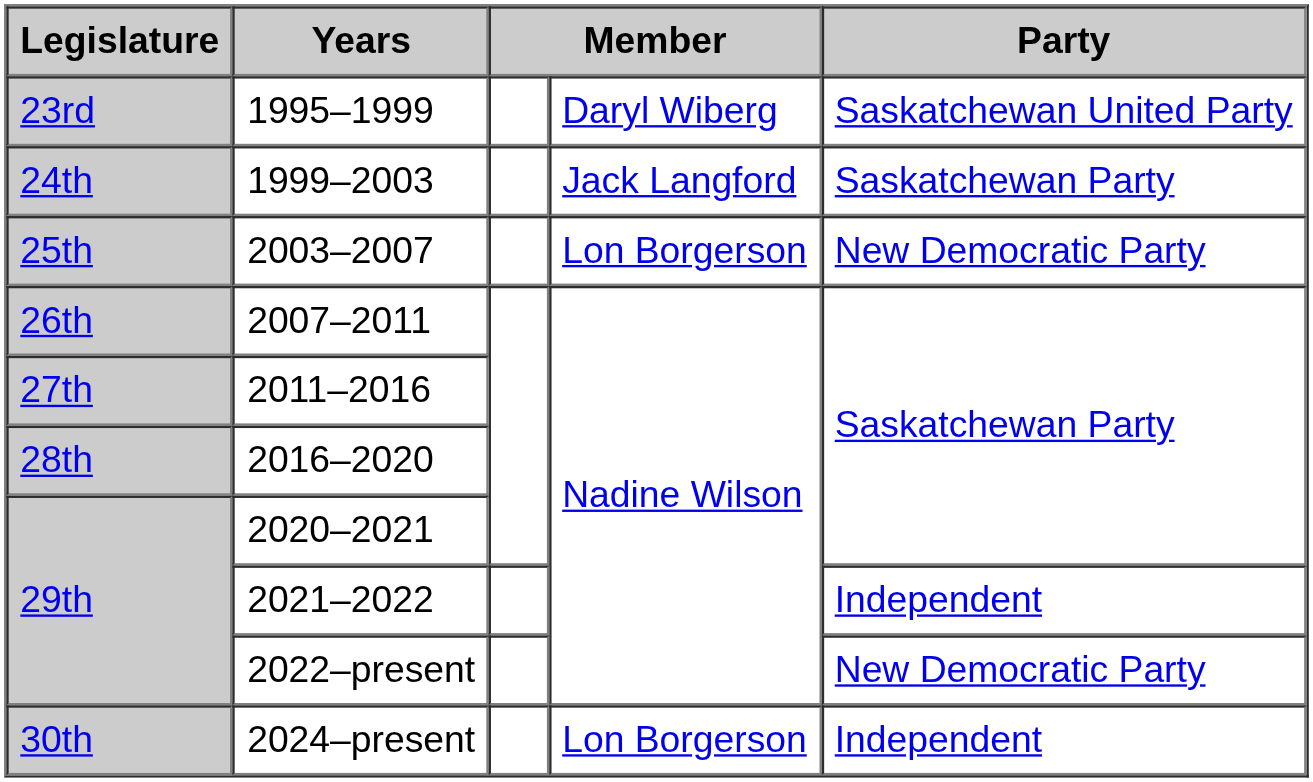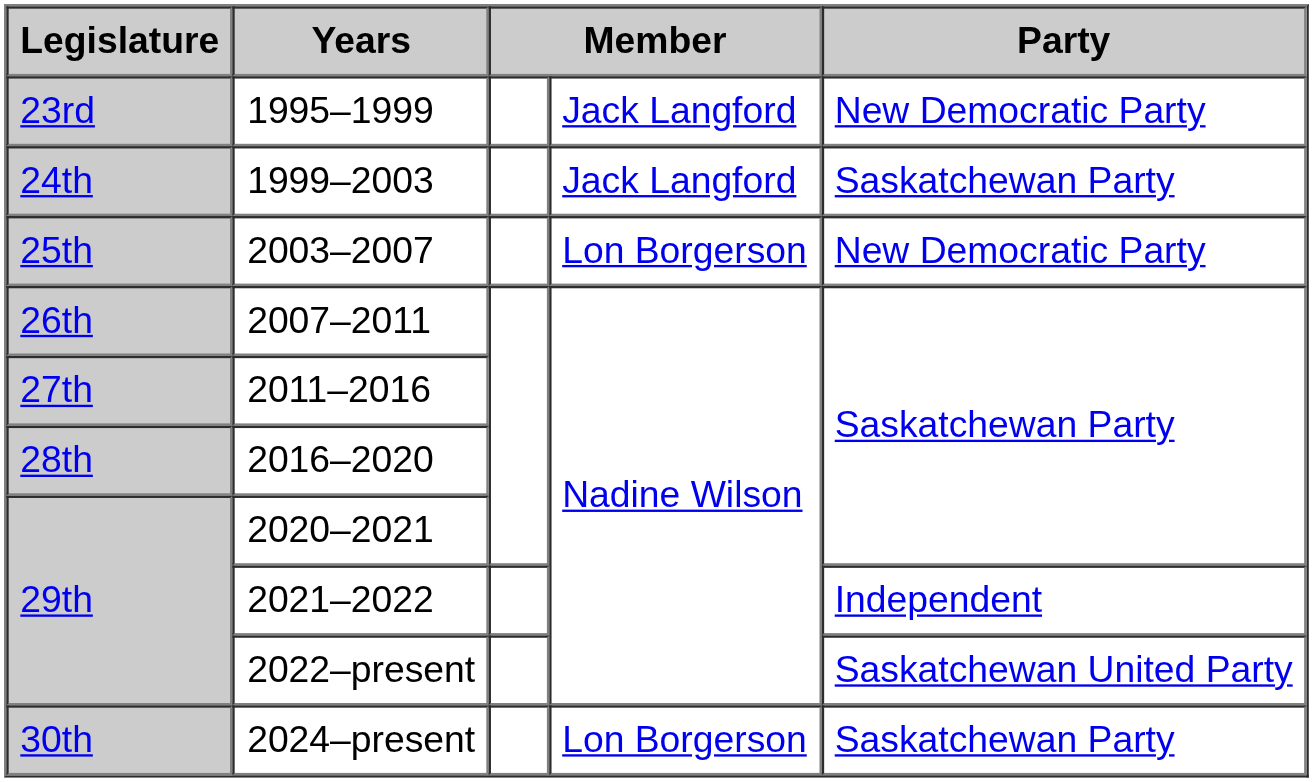 <table border=1 cellpadding=5 cellspacing=0>
 <tr bgcolor="CCCCCC">
 <th>Legislature</th>
 <th>Years</th>
 <th colspan="2">Member</th>
 <th>Party</th>
 </tr>
 <tr>
 <td bgcolor="CCCCCC"><a href='#'>23rd</a></td>
 <td>1995–1999</td>
 <td>   </td>
-<td><a href='#'>Daryl Wiberg</a></td>
-<td><a href='#'>Saskatchewan United Party</a></td>
+<td><a href='#'>Jack Langford</a></td>
+<td><a href='#'>New Democratic Party</a></td>
 </tr>
 <tr>
 <td bgcolor="CCCCCC"><a href='#'>24th</a></td>
 <td>1999–2003</td>
 <td>   </td>
 <td><a href='#'>Jack Langford</a></td>
 <td><a href='#'>Saskatchewan Party</a></td>
 </tr>
 <tr>
 <td bgcolor="CCCCCC"><a href='#'>25th</a></td>
 <td>2003–2007</td>
 <td>   </td>
 <td><a href='#'>Lon Borgerson</a></td>
 <td><a href='#'>New Democratic Party</a></td>
 </tr>
 <tr>
 <td bgcolor="CCCCCC"><a href='#'>26th</a></td>
 <td>2007–2011</td>
 <td rowspan="4" >   </td>
 <td rowspan="6"><a href='#'>Nadine Wilson</a></td>
 <td rowspan="4"><a href='#'>Saskatchewan Party</a></td>
 </tr>
 <tr>
 <td bgcolor="CCCCCC"><a href='#'>27th</a></td>
 <td>2011–2016</td>
 </tr>
 <tr>
 <td bgcolor="CCCCCC"><a href='#'>28th</a></td>
 <td>2016–2020</td>
 </tr>
 <tr>
 <td rowspan="3" bgcolor="CCCCCC"><a href='#'>29th</a></td>
 <td>2020–2021</td>
 </tr>
 <tr>
 <td>2021–2022</td>
 <td></td>
 <td><a href='#'>Independent</a></td>
 </tr>
 <tr>
 <td>2022–present</td>
 <td>   </td>
-<td><a href='#'>New Democratic Party</a></td>
+<td><a href='#'>Saskatchewan United Party</a></td>
 </tr>
 <tr>
 <td bgcolor="CCCCCC"><a href='#'>30th</a></td>
 <td>2024–present</td>
 <td>   </td>
 <td><a href='#'>Lon Borgerson</a></td>
-<td><a href='#'>Independent</a></td>
+<td><a href='#'>Saskatchewan Party</a></td>
 </tr>
 </table>
